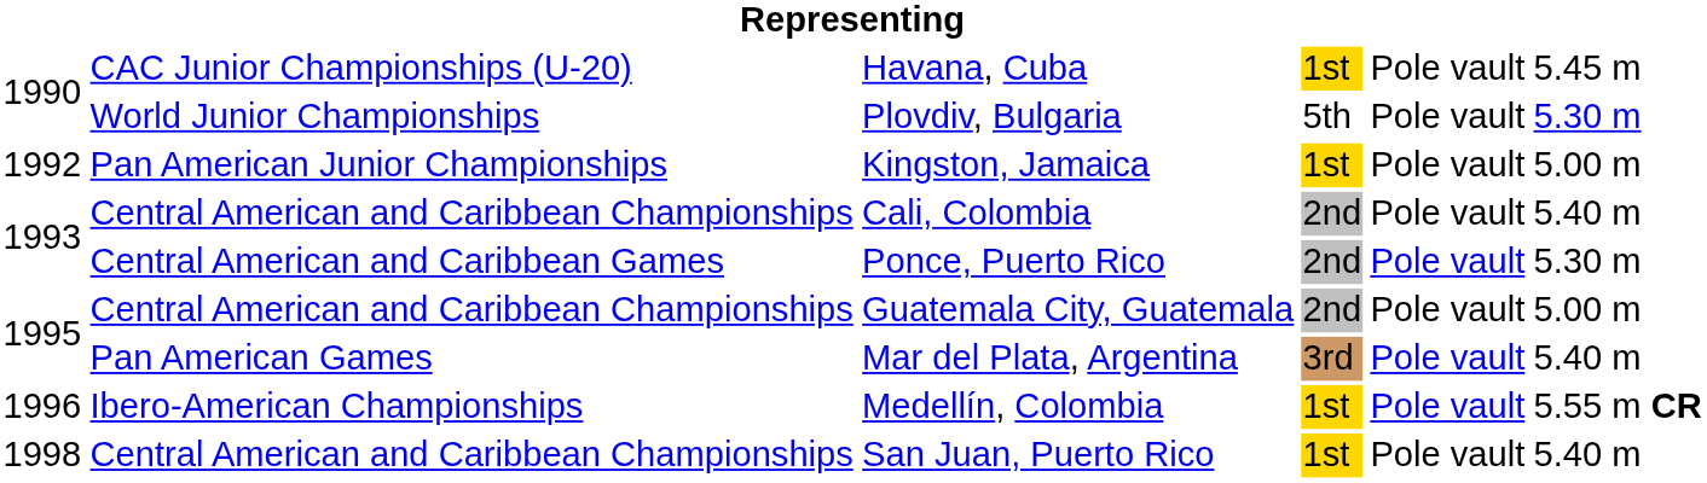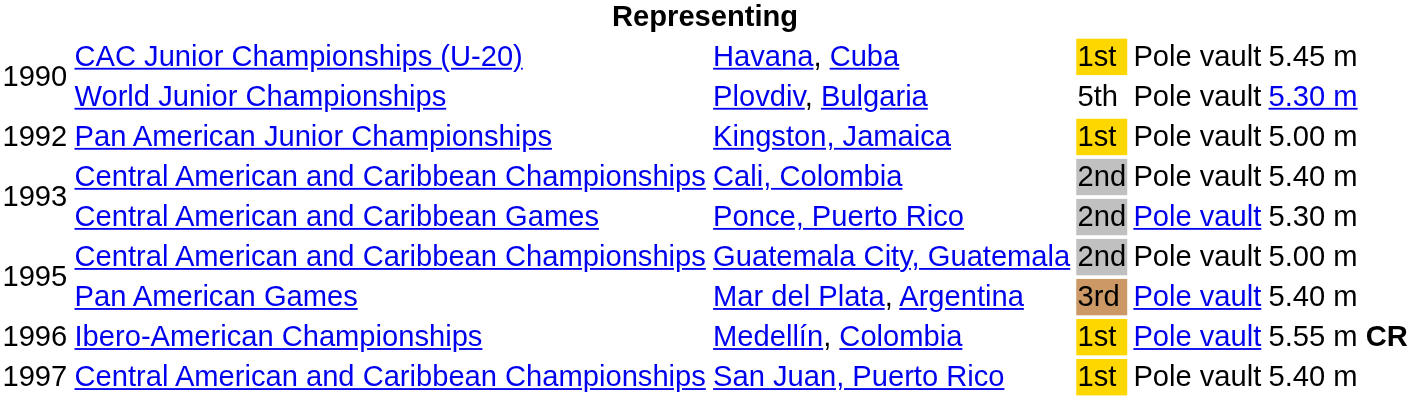 <table>
 <tr>
 <th colspan="6">Representing </th>
 </tr>
 <tr>
 <td rowspan=2>1990</td>
 <td><a href='#'>CAC Junior Championships (U-20)</a></td>
 <td><a href='#'>Havana</a>, <a href='#'>Cuba</a></td>
 <td bgcolor=gold>1st</td>
 <td>Pole vault</td>
 <td>5.45 m</td>
 </tr>
 <tr>
 <td><a href='#'>World Junior Championships</a></td>
 <td><a href='#'>Plovdiv</a>, <a href='#'>Bulgaria</a></td>
 <td>5th</td>
 <td>Pole vault</td>
 <td><a href='#'>5.30 m</a></td>
 </tr>
 <tr>
 <td>1992</td>
 <td><a href='#'>Pan American Junior Championships</a></td>
 <td><a href='#'>Kingston, Jamaica</a></td>
 <td bgcolor=gold>1st</td>
 <td>Pole vault</td>
 <td>5.00 m</td>
 </tr>
 <tr>
 <td rowspan=2>1993</td>
 <td><a href='#'>Central American and Caribbean Championships</a></td>
 <td><a href='#'>Cali, Colombia</a></td>
 <td bgcolor=silver>2nd</td>
 <td>Pole vault</td>
 <td>5.40 m</td>
 </tr>
 <tr>
 <td><a href='#'>Central American and Caribbean Games</a></td>
 <td><a href='#'>Ponce, Puerto Rico</a></td>
 <td bgcolor="silver">2nd</td>
 <td><a href='#'>Pole vault</a></td>
 <td>5.30 m</td>
 </tr>
 <tr>
 <td rowspan=2>1995</td>
 <td><a href='#'>Central American and Caribbean Championships</a></td>
 <td><a href='#'>Guatemala City, Guatemala</a></td>
 <td bgcolor=silver>2nd</td>
 <td>Pole vault</td>
 <td>5.00 m</td>
 </tr>
 <tr>
 <td><a href='#'>Pan American Games</a></td>
 <td><a href='#'>Mar del Plata</a>, <a href='#'>Argentina</a></td>
 <td bgcolor=cc9966>3rd</td>
 <td><a href='#'>Pole vault</a></td>
 <td>5.40 m</td>
 </tr>
 <tr>
 <td>1996</td>
 <td><a href='#'>Ibero-American Championships</a></td>
 <td><a href='#'>Medellín</a>, <a href='#'>Colombia</a></td>
 <td bgcolor=gold>1st</td>
 <td><a href='#'>Pole vault</a></td>
 <td>5.55 m <strong>CR</strong></td>
 </tr>
 <tr>
-<td>1998</td>
+<td>1997</td>
 <td><a href='#'>Central American and Caribbean Championships</a></td>
 <td><a href='#'>San Juan, Puerto Rico</a></td>
 <td bgcolor=gold>1st</td>
 <td>Pole vault</td>
 <td>5.40 m</td>
 </tr>
 </table>
